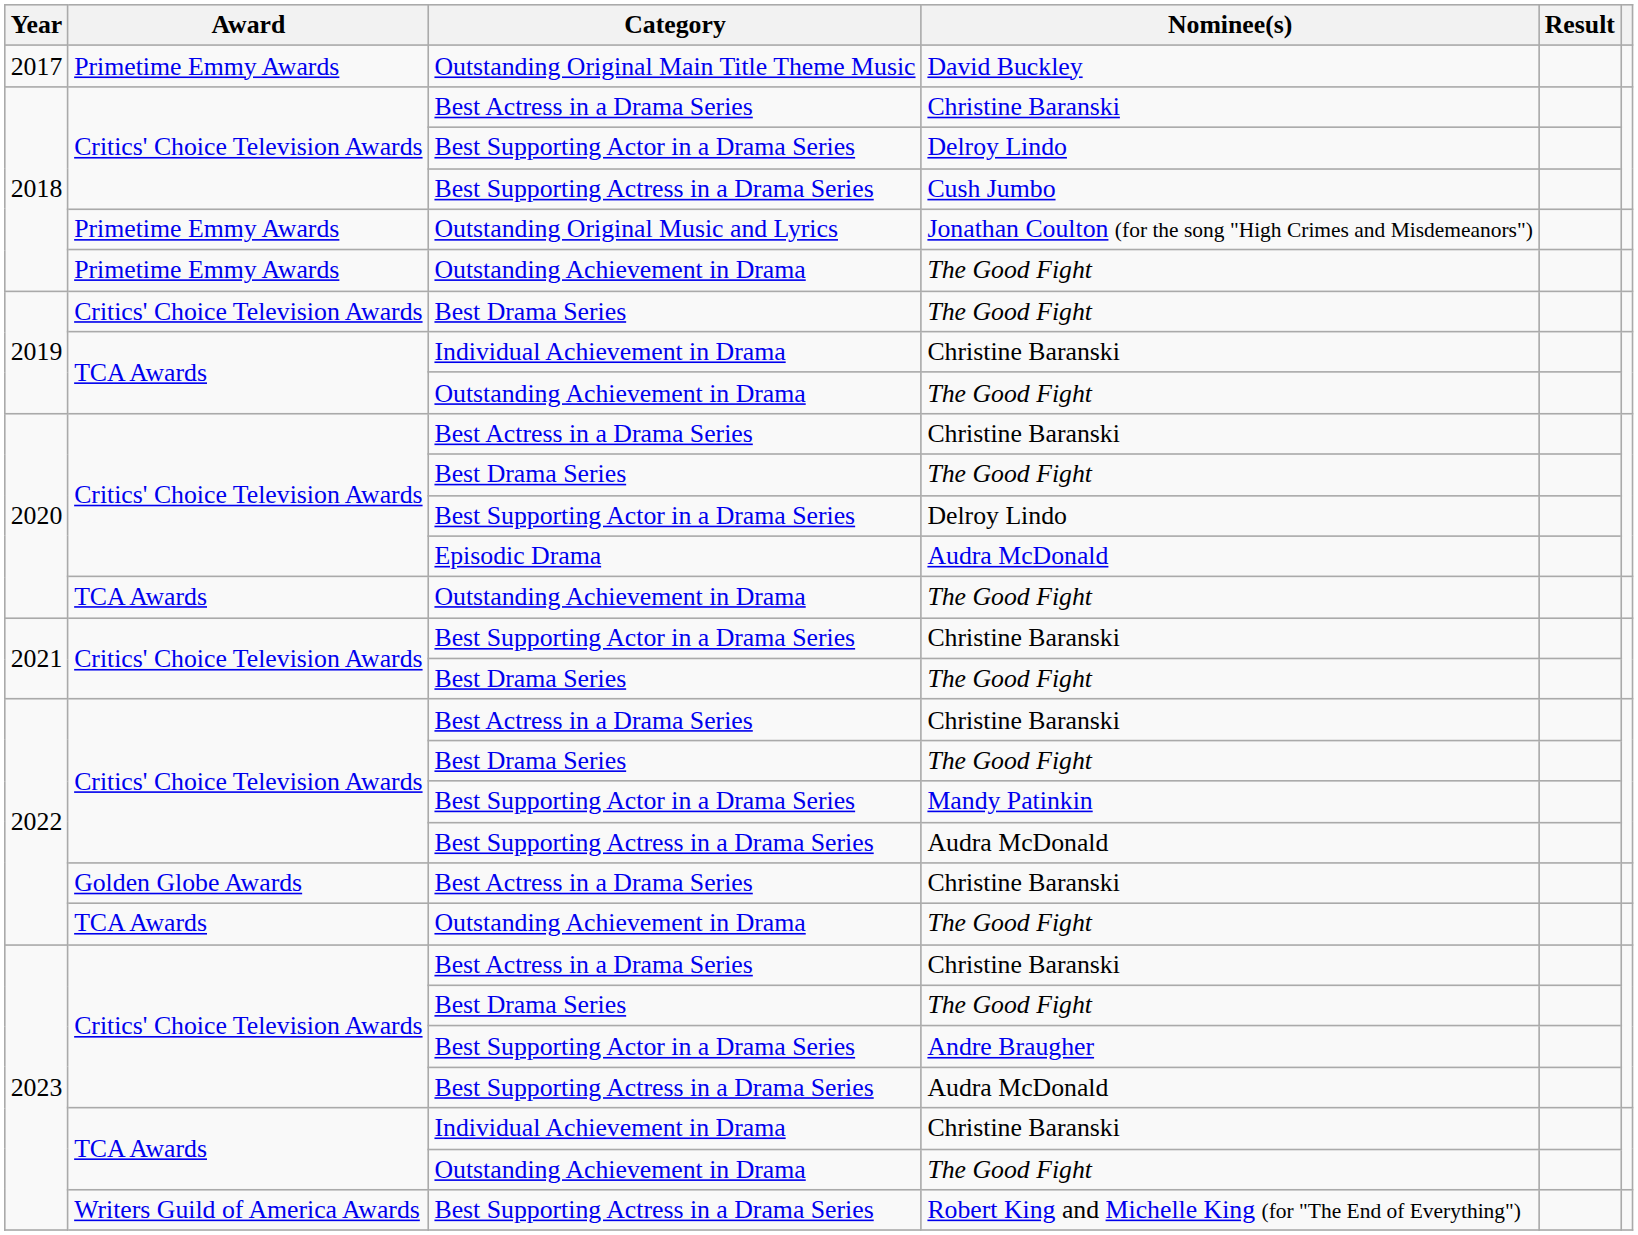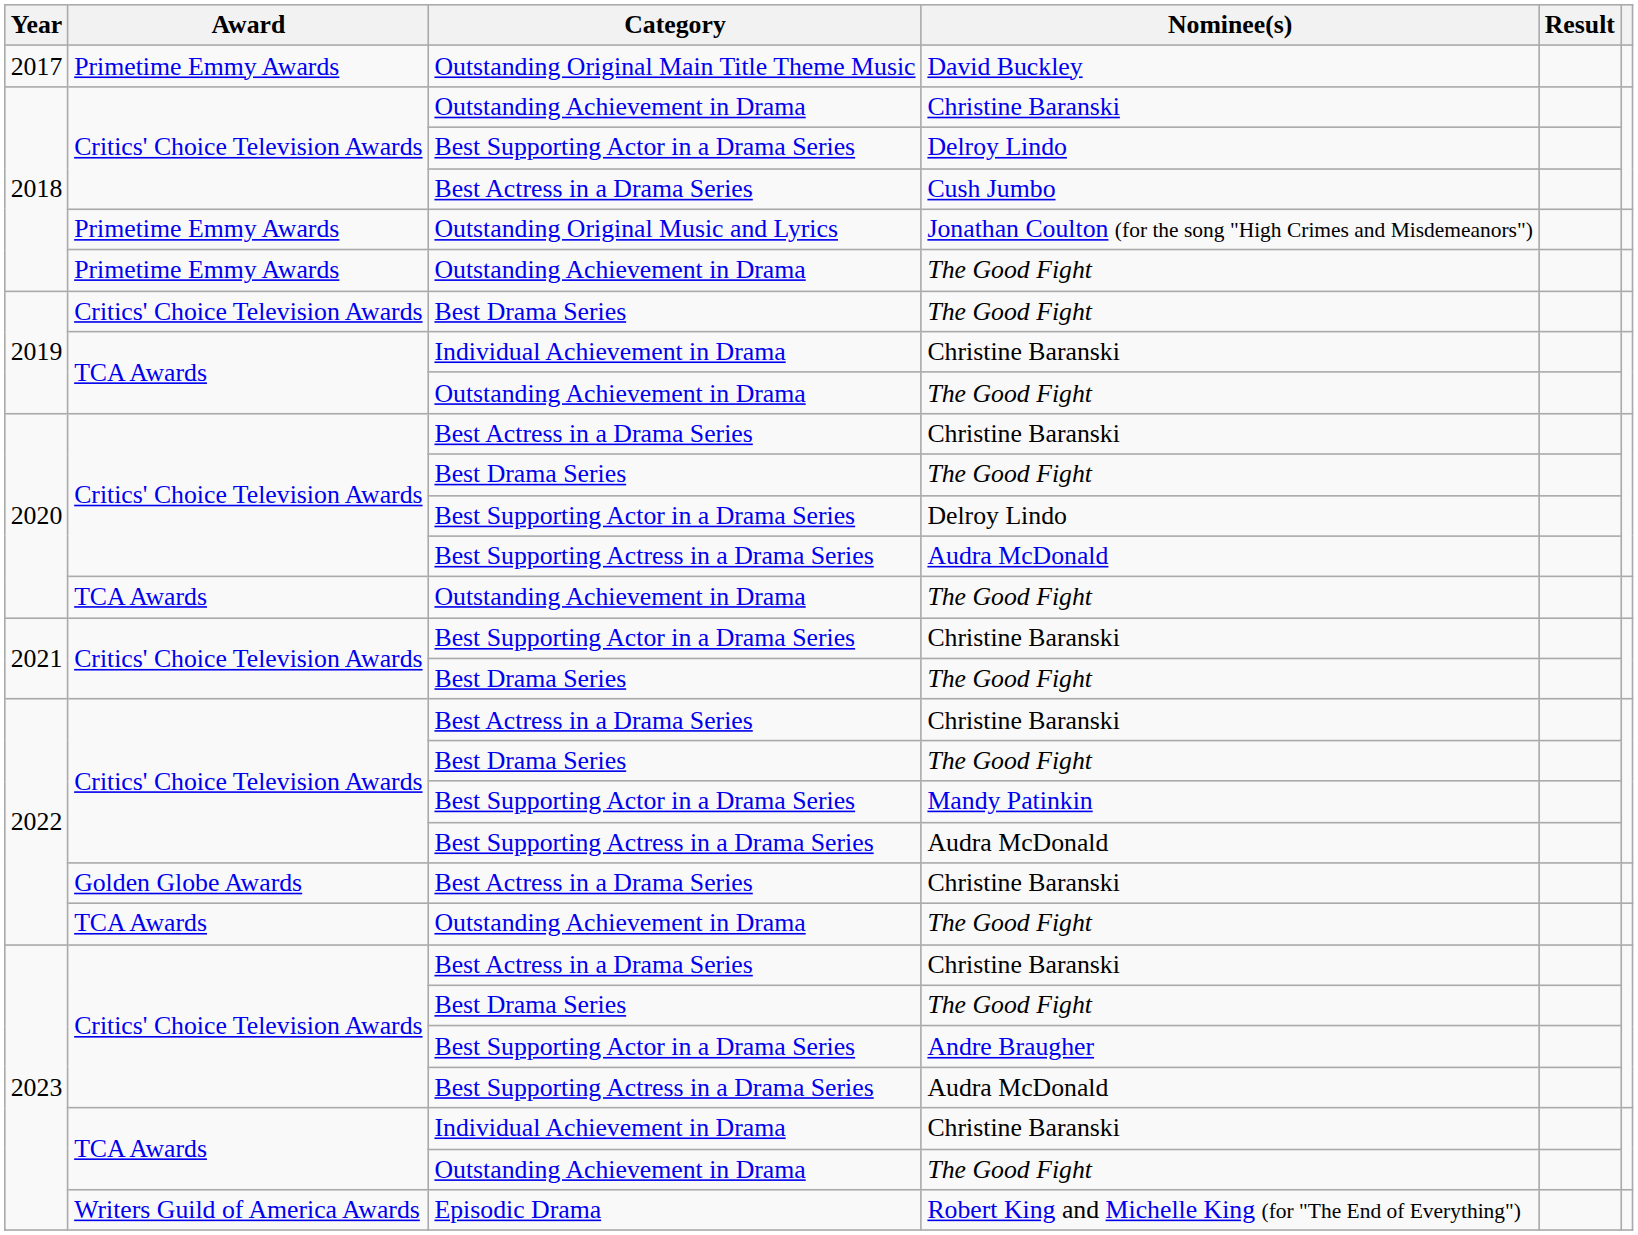 <table class="wikitable sortable">
 <tr>
 <th scope="col">Year</th>
 <th scope="col">Award</th>
 <th scope="col">Category</th>
 <th scope="col">Nominee(s)</th>
 <th scope="col">Result</th>
 <th scope="col" class="unsortable"></th>
 </tr>
 <tr>
 <td>2017</td>
 <td><a href='#'>Primetime Emmy Awards</a></td>
 <td><a href='#'>Outstanding Original Main Title Theme Music</a></td>
 <td data-sort-value="Buckley, David"><a href='#'>David Buckley</a></td>
 <td></td>
 <td style="text-align: center;"></td>
 </tr>
 <tr>
 <td rowspan="5">2018</td>
 <td rowspan="3"><a href='#'>Critics' Choice Television Awards</a></td>
-<td><a href='#'>Best Actress in a Drama Series</a></td>
+<td><a href='#'>Outstanding Achievement in Drama</a></td>
 <td data-sort-value="Baranski, Christine"><a href='#'>Christine Baranski</a></td>
 <td></td>
 <td style="text-align: center;" rowspan="3"></td>
 </tr>
 <tr>
 <td><a href='#'>Best Supporting Actor in a Drama Series</a></td>
 <td data-sort-value="Lindo, Delroy"><a href='#'>Delroy Lindo</a></td>
 <td></td>
 </tr>
 <tr>
-<td><a href='#'>Best Supporting Actress in a Drama Series</a></td>
+<td><a href='#'>Best Actress in a Drama Series</a></td>
 <td data-sort-value="Jumbo, Cush"><a href='#'>Cush Jumbo</a></td>
 <td></td>
 </tr>
 <tr>
 <td><a href='#'>Primetime Emmy Awards</a></td>
 <td><a href='#'>Outstanding Original Music and Lyrics</a></td>
 <td data-sort-value="Coulton, Jonathan"><a href='#'>Jonathan Coulton</a> <small>(for the song "High Crimes and Misdemeanors")</small></td>
 <td></td>
 <td style="text-align: center;"></td>
 </tr>
 <tr>
 <td><a href='#'>Primetime Emmy Awards</a></td>
 <td><a href='#'>Outstanding Achievement in Drama</a></td>
 <td data-sort-value="Good Fight, The"><em>The Good Fight</em></td>
 <td></td>
 <td style="text-align: center;"></td>
 </tr>
 <tr>
 <td rowspan="3">2019</td>
 <td><a href='#'>Critics' Choice Television Awards</a></td>
 <td><a href='#'>Best Drama Series</a></td>
 <td data-sort-value="Good Fight, The"><em>The Good Fight</em></td>
 <td></td>
 <td style="text-align: center"></td>
 </tr>
 <tr>
 <td rowspan="2"><a href='#'>TCA Awards</a></td>
 <td><a href='#'>Individual Achievement in Drama</a></td>
 <td data-sort-value="Baranski, Christine">Christine Baranski</td>
 <td></td>
 <td style="text-align: center;" rowspan="2"></td>
 </tr>
 <tr>
 <td><a href='#'>Outstanding Achievement in Drama</a></td>
 <td data-sort-value="Good Fight, The"><em>The Good Fight</em></td>
 <td></td>
 </tr>
 <tr>
 <td rowspan="5">2020</td>
 <td rowspan="4"><a href='#'>Critics' Choice Television Awards</a></td>
 <td><a href='#'>Best Actress in a Drama Series</a></td>
 <td data-sort-value="Baranski, Christine">Christine Baranski</td>
 <td></td>
 <td rowspan="4" style="text-align: center"></td>
 </tr>
 <tr>
 <td><a href='#'>Best Drama Series</a></td>
 <td data-sort-value="Good Fight, The"><em>The Good Fight</em></td>
 <td></td>
 </tr>
 <tr>
 <td><a href='#'>Best Supporting Actor in a Drama Series</a></td>
 <td data-sort-value="Lindo, Delroy">Delroy Lindo</td>
 <td></td>
 </tr>
 <tr>
-<td><a href='#'>Episodic Drama</a></td>
+<td><a href='#'>Best Supporting Actress in a Drama Series</a></td>
 <td data-sort-value="McDonald, Audra"><a href='#'>Audra McDonald</a></td>
 <td></td>
 </tr>
 <tr>
 <td><a href='#'>TCA Awards</a></td>
 <td><a href='#'>Outstanding Achievement in Drama</a></td>
 <td data-sort-value="Good Fight, The"><em>The Good Fight</em></td>
 <td></td>
 <td style="text-align: center"></td>
 </tr>
 <tr>
 <td rowspan="2">2021</td>
 <td rowspan="2"><a href='#'>Critics' Choice Television Awards</a></td>
 <td><a href='#'>Best Supporting Actor in a Drama Series</a></td>
 <td data-sort-value="Baranski, Christine">Christine Baranski</td>
 <td></td>
 <td rowspan="2" style="text-align: center"></td>
 </tr>
 <tr>
 <td><a href='#'>Best Drama Series</a></td>
 <td data-sort-value="Good Fight, The"><em>The Good Fight</em></td>
 <td></td>
 </tr>
 <tr>
 <td rowspan="6">2022</td>
 <td rowspan="4"><a href='#'>Critics' Choice Television Awards</a></td>
 <td><a href='#'>Best Actress in a Drama Series</a></td>
 <td data-sort-value="Baranski, Christine">Christine Baranski</td>
 <td></td>
 <td rowspan="4" style="text-align: center"></td>
 </tr>
 <tr>
 <td><a href='#'>Best Drama Series</a></td>
 <td data-sort-value="Good Fight, The"><em>The Good Fight</em></td>
 <td></td>
 </tr>
 <tr>
 <td><a href='#'>Best Supporting Actor in a Drama Series</a></td>
 <td><a href='#'>Mandy Patinkin</a></td>
 <td></td>
 </tr>
 <tr>
 <td><a href='#'>Best Supporting Actress in a Drama Series</a></td>
 <td data-sort-value="McDonald, Audra">Audra McDonald</td>
 <td></td>
 </tr>
 <tr>
 <td><a href='#'>Golden Globe Awards</a></td>
 <td><a href='#'>Best Actress in a Drama Series</a></td>
 <td data-sort-value="Baranski, Christine">Christine Baranski</td>
 <td></td>
 <td style="text-align: center;"></td>
 </tr>
 <tr>
 <td><a href='#'>TCA Awards</a></td>
 <td><a href='#'>Outstanding Achievement in Drama</a></td>
 <td data-sort-value="Good Fight, The"><em>The Good Fight</em></td>
 <td></td>
 <td style="text-align: center"></td>
 </tr>
 <tr>
 <td rowspan="7">2023</td>
 <td rowspan="4"><a href='#'>Critics' Choice Television Awards</a></td>
 <td><a href='#'>Best Actress in a Drama Series</a></td>
 <td data-sort-value="Baranski, Christine">Christine Baranski</td>
 <td></td>
 <td rowspan="4" style="text-align: center"></td>
 </tr>
 <tr>
 <td><a href='#'>Best Drama Series</a></td>
 <td data-sort-value="Good Fight, The"><em>The Good Fight</em></td>
 <td></td>
 </tr>
 <tr>
 <td><a href='#'>Best Supporting Actor in a Drama Series</a></td>
 <td data-sort-value="Braugher, Andre"><a href='#'>Andre Braugher</a></td>
 <td></td>
 </tr>
 <tr>
 <td><a href='#'>Best Supporting Actress in a Drama Series</a></td>
 <td data-sort-value="McDonald, Audra">Audra McDonald</td>
 <td></td>
 </tr>
 <tr>
 <td rowspan="2"><a href='#'>TCA Awards</a></td>
 <td><a href='#'>Individual Achievement in Drama</a></td>
 <td data-sort-value="Baranski, Christine">Christine Baranski</td>
 <td></td>
 <td rowspan="2" style="text-align: center"></td>
 </tr>
 <tr>
 <td><a href='#'>Outstanding Achievement in Drama</a></td>
 <td data-sort-value="Good Fight, The"><em>The Good Fight</em></td>
 <td></td>
 </tr>
 <tr>
 <td><a href='#'>Writers Guild of America Awards</a></td>
-<td><a href='#'>Best Supporting Actress in a Drama Series</a></td>
+<td><a href='#'>Episodic Drama</a></td>
 <td data-sort-value="King, Robert"><a href='#'>Robert King</a> and <a href='#'>Michelle King</a> <small>(for "The End of Everything")</small></td>
 <td></td>
 <td style="text-align: center"></td>
 </tr>
 </table>
